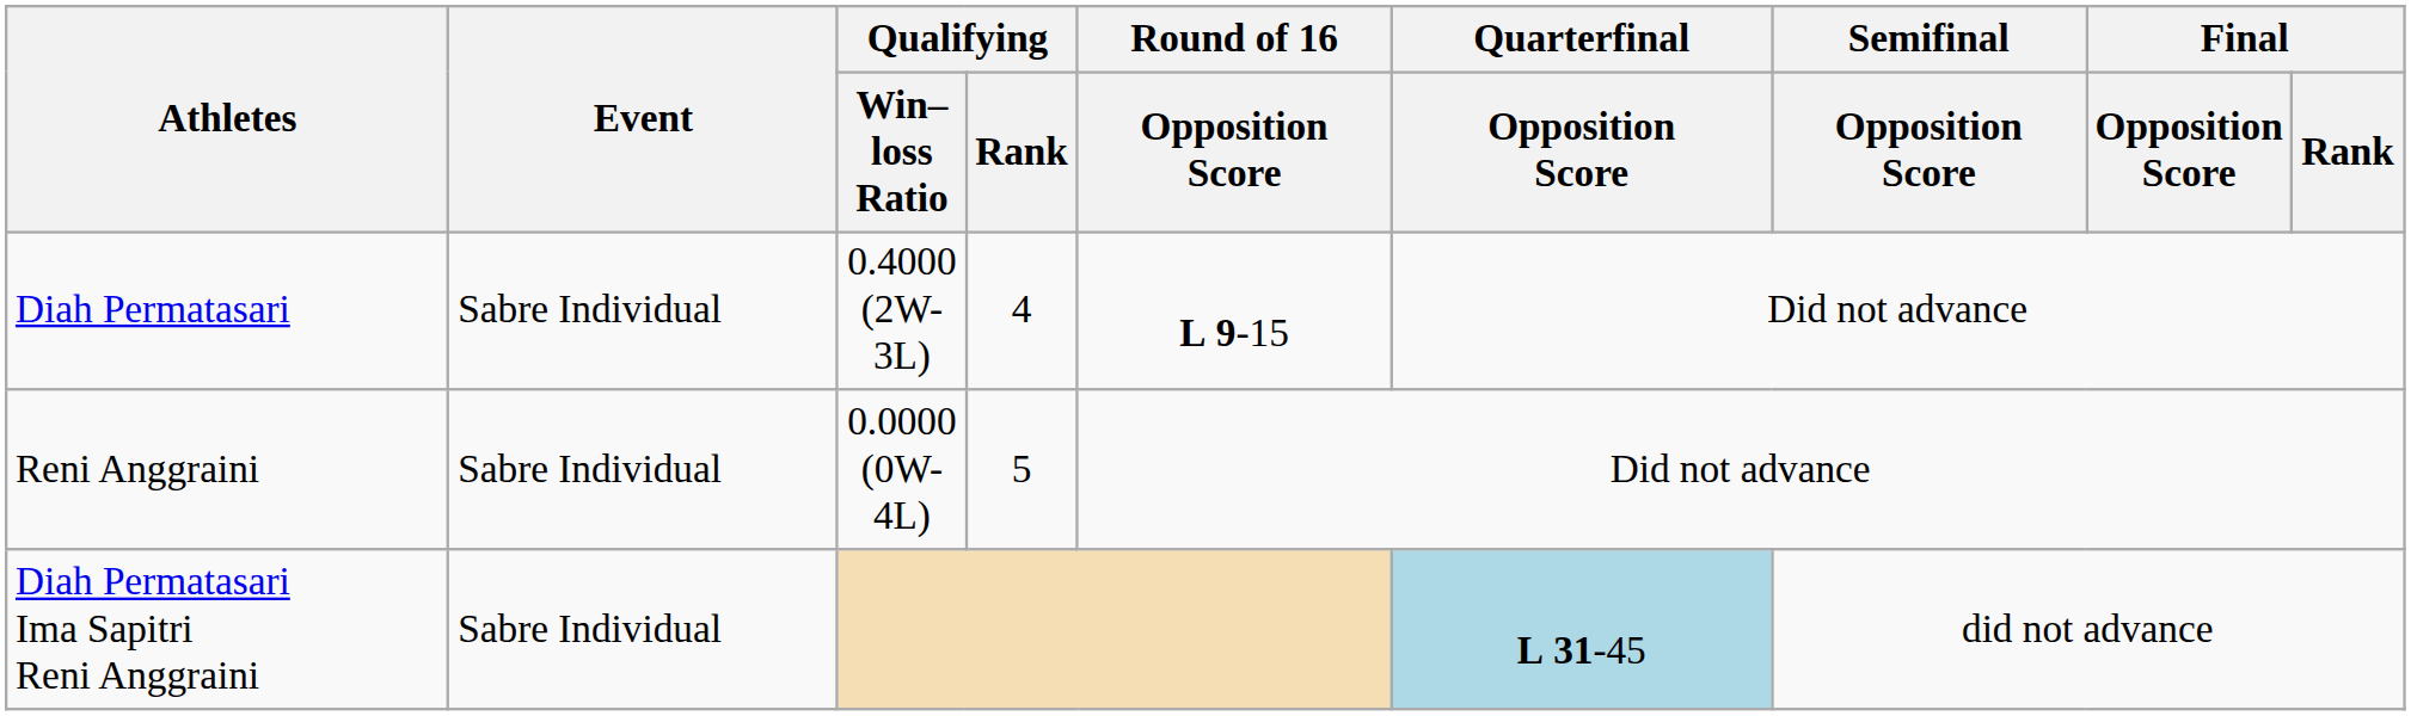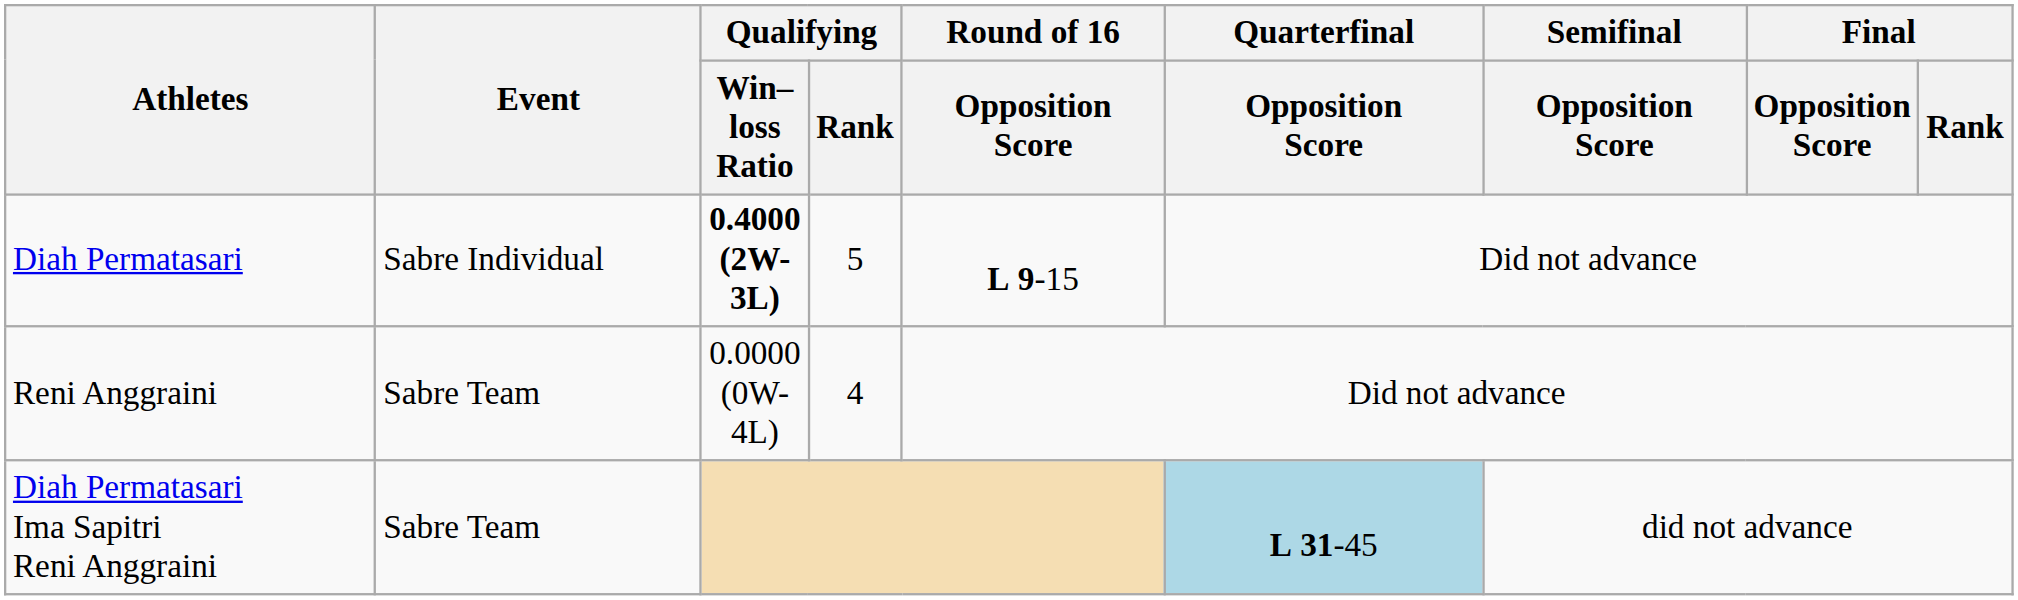 <table class=wikitable style="font-size:90%; text-align:center">
 <tr>
 <th width="160" rowspan="2">Athletes</th>
 <th width="140" rowspan="2">Event</th>
 <th width="135" colspan="2">Qualifying</th>
 <th width="110">Round of 16</th>
 <th width="135">Quarterfinal</th>
 <th width="110">Semifinal</th>
 <th width="110" colspan="2">Final</th>
 </tr>
 <tr>
 <th>Win–loss Ratio</th>
 <th>Rank</th>
 <th>Opposition<br>Score</th>
 <th>Opposition<br>Score</th>
 <th>Opposition<br>Score</th>
 <th>Opposition<br>Score</th>
 <th>Rank</th>
 </tr>
 <tr>
 <td align=left><a href='#'>Diah Permatasari</a></td>
 <td align=left>Sabre Individual</td>
-<td>0.4000 <br> (2W-3L)</td>
-<td>4</td>
+<td><strong>0.4000 <br> (2W-3L)</strong></td>
+<td>5</td>
 <td> <br><strong>L</strong> <strong>9</strong>-15</td>
 <td colspan="4">Did not advance</td>
 </tr>
 <tr>
 <td align=left>Reni Anggraini</td>
-<td align=left>Sabre Individual</td>
+<td align=left>Sabre Team</td>
 <td>0.0000 <br> (0W-4L)</td>
-<td>5</td>
+<td>4</td>
 <td colspan="5">Did not advance</td>
 </tr>
 <tr>
 <td align=left><a href='#'>Diah Permatasari</a> <br> Ima Sapitri <br> Reni Anggraini</td>
-<td align=left>Sabre Individual</td>
+<td align=left>Sabre Team</td>
 <td colspan="3" bgcolor="wheat"></td>
 <td style="background: lightblue;"> <br> <strong>L</strong> <strong>31</strong>-45</td>
 <td colspan="3">did not advance</td>
 </tr>
 </table>
